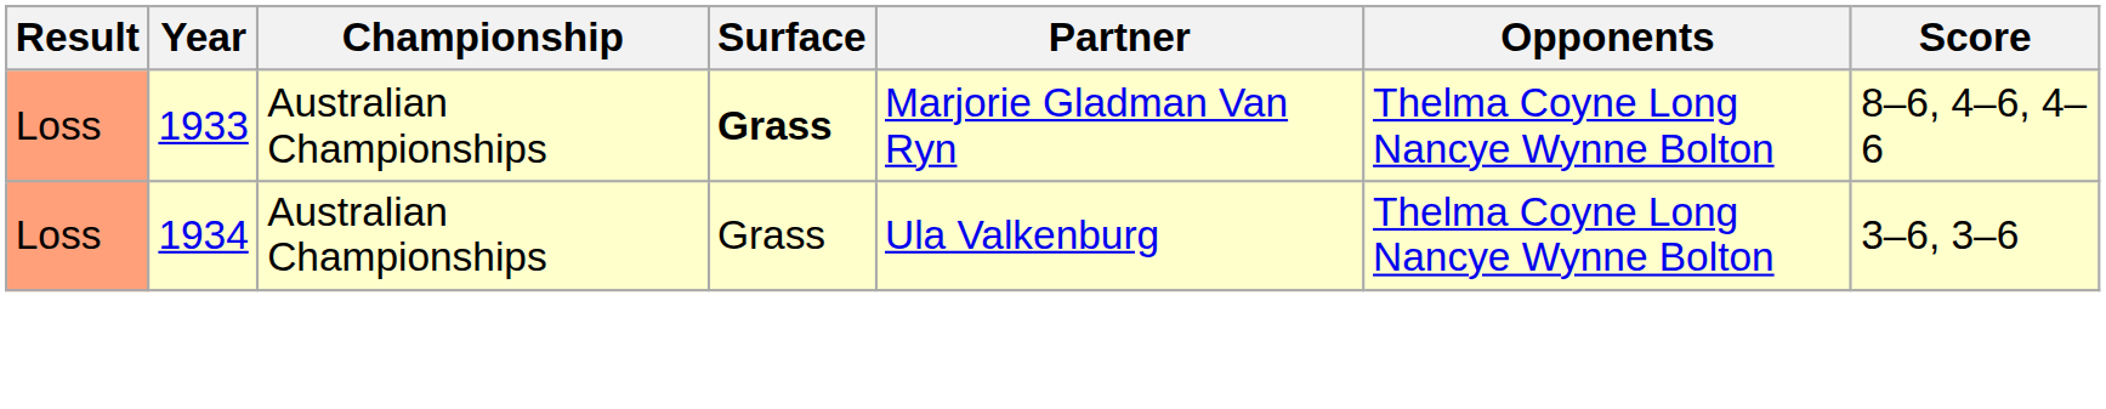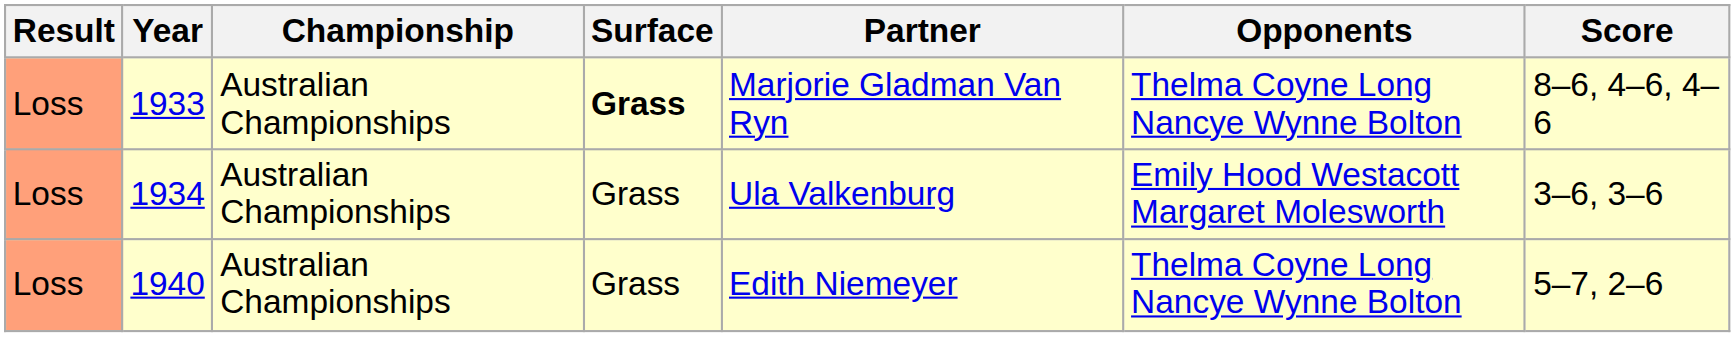 <table class='sortable wikitable'>
 <tr>
 <th>Result</th>
 <th>Year</th>
 <th style="width:170px">Championship</th>
 <th style="width:50px">Surface</th>
 <th style="width:185px">Partner</th>
 <th style="width:185px">Opponents</th>
 <th style="width:90px" class="unsortable">Score</th>
 </tr>
 <tr style="background:#ffc;">
 <td style="background:#ffa07a;">Loss</td>
 <td><a href='#'>1933</a></td>
 <td>Australian Championships</td>
 <td><strong>Grass</strong></td>
 <td> <a href='#'>Marjorie Gladman Van Ryn</a></td>
 <td> <a href='#'>Thelma Coyne Long</a> <br>  <a href='#'>Nancye Wynne Bolton</a></td>
 <td>8–6, 4–6, 4–6</td>
 </tr>
 <tr style="background:#ffc;">
 <td style="background:#ffa07a;">Loss</td>
 <td><a href='#'>1934</a></td>
 <td>Australian Championships</td>
 <td>Grass</td>
 <td> <a href='#'>Ula Valkenburg</a></td>
-<td> <a href='#'>Thelma Coyne Long</a> <br>  <a href='#'>Nancye Wynne Bolton</a></td>
+<td> <a href='#'>Emily Hood Westacott</a> <br>  <a href='#'>Margaret Molesworth</a></td>
 <td>3–6, 3–6</td>
 </tr>
+<tr style="background:#ffc;">
+<td style="background:#ffa07a;">Loss</td>
+<td><a href='#'>1940</a></td>
+<td>Australian Championships</td>
+<td>Grass</td>
+<td> <a href='#'>Edith Niemeyer</a></td>
+<td> <a href='#'>Thelma Coyne Long</a> <br>  <a href='#'>Nancye Wynne Bolton</a></td>
+<td>5–7, 2–6</td>
+</tr>
 </table>
